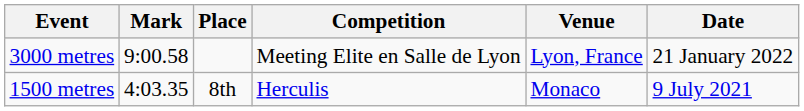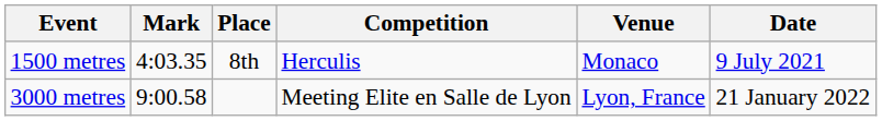 <table class="wikitable">
 <tr>
 <th>Event</th>
 <th>Mark</th>
 <th>Place</th>
 <th>Competition</th>
 <th>Venue</th>
 <th>Date</th>
 </tr>
 <tr>
+<td><a href='#'>1500 metres</a></td>
+<td>4:03.35</td>
+<td align=center>8th</td>
+<td><a href='#'>Herculis</a></td>
+<td><a href='#'>Monaco</a></td>
+<td><a href='#'>9 July 2021</a></td>
+</tr>
+<tr>
 <td><a href='#'>3000 metres</a></td>
 <td>9:00.58 </td>
 <td align=center></td>
 <td>Meeting Elite en Salle de Lyon</td>
 <td><a href='#'>Lyon, France</a></td>
 <td>21 January 2022</td>
 </tr>
-<tr>
-<td><a href='#'>1500 metres</a></td>
-<td>4:03.35</td>
-<td align=center>8th</td>
-<td><a href='#'>Herculis</a></td>
-<td><a href='#'>Monaco</a></td>
-<td><a href='#'>9 July 2021</a></td>
-</tr>
 </table>
